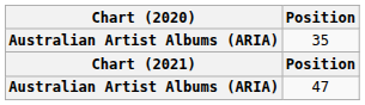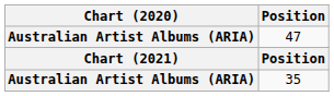 <table class="wikitable plainrowheaders" style="text-align:center">
 <tr>
 <th scope="col">Chart (2020)</th>
 <th scope="col">Position</th>
 </tr>
 <tr>
 <th scope="row">Australian Artist Albums (ARIA)</th>
-<td>35</td>
+<td>47</td>
 </tr>
 <tr>
 <th scope="col">Chart (2021)</th>
 <th scope="col">Position</th>
 </tr>
 <tr>
 <th scope="row">Australian Artist Albums (ARIA)</th>
-<td>47</td>
+<td>35</td>
 </tr>
 </table>
